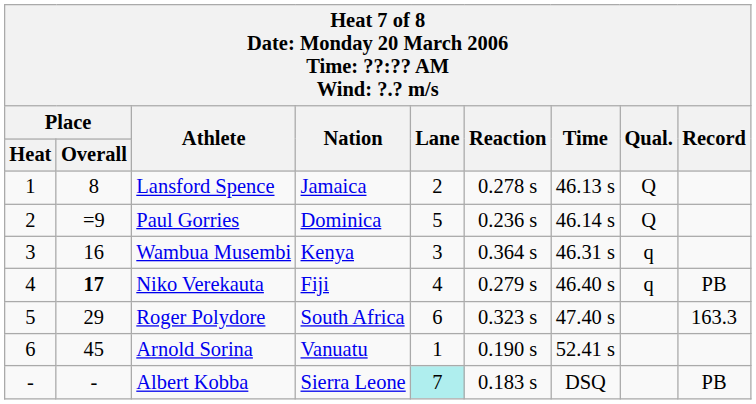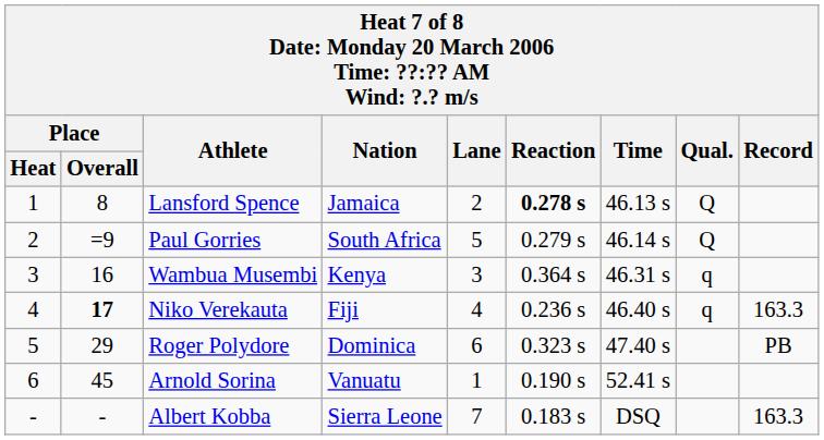 <table class="wikitable">
 <tr>
 <th colspan=9>Heat 7 of 8 <br> Date: Monday 20 March 2006 <br> Time: ??:?? AM <br> Wind: ?.? m/s</th>
 </tr>
 <tr>
 <th colspan=2>Place</th>
 <th rowspan=2>Athlete</th>
 <th rowspan=2>Nation</th>
 <th rowspan=2>Lane</th>
 <th rowspan=2>Reaction</th>
 <th rowspan=2>Time</th>
 <th rowspan=2>Qual.</th>
 <th rowspan=2>Record</th>
 </tr>
 <tr>
 <th>Heat</th>
 <th>Overall</th>
 </tr>
 <tr>
 <td align="center">1</td>
 <td align="center">8</td>
 <td align="left"><a href='#'>Lansford Spence</a></td>
 <td align="left"> <a href='#'>Jamaica</a></td>
 <td align="center">2</td>
-<td align="center">0.278 s</td>
+<td align="center"><strong>0.278 s</strong></td>
 <td align="center">46.13 s</td>
 <td align="center">Q</td>
 <td align="center"></td>
 </tr>
 <tr>
 <td align="center">2</td>
 <td align="center">=9</td>
 <td align="left"><a href='#'>Paul Gorries</a></td>
-<td align="left"> <a href='#'>Dominica</a></td>
+<td align="left"> <a href='#'>South Africa</a></td>
 <td align="center">5</td>
-<td align="center">0.236 s</td>
+<td align="center">0.279 s</td>
 <td align="center">46.14 s</td>
 <td align="center">Q</td>
 <td align="center"></td>
 </tr>
 <tr>
 <td align="center">3</td>
 <td align="center">16</td>
 <td align="left"><a href='#'>Wambua Musembi</a></td>
 <td align="left"> <a href='#'>Kenya</a></td>
 <td align="center">3</td>
 <td align="center">0.364 s</td>
 <td align="center">46.31 s</td>
 <td align="center">q</td>
 <td align="center"></td>
 </tr>
 <tr>
 <td align="center">4</td>
 <td align="center"><strong>17</strong></td>
 <td align="left"><a href='#'>Niko Verekauta</a></td>
 <td align="left"> <a href='#'>Fiji</a></td>
 <td align="center">4</td>
-<td align="center">0.279 s</td>
+<td align="center">0.236 s</td>
 <td align="center">46.40 s</td>
 <td align="center">q</td>
-<td align="center">PB</td>
+<td align="center">163.3</td>
 </tr>
 <tr>
 <td align="center">5</td>
 <td align="center">29</td>
 <td align="left"><a href='#'>Roger Polydore</a></td>
-<td align="left"> <a href='#'>South Africa</a></td>
+<td align="left"> <a href='#'>Dominica</a></td>
 <td align="center">6</td>
 <td align="center">0.323 s</td>
 <td align="center">47.40 s</td>
 <td align="center"></td>
-<td align="center">163.3</td>
+<td align="center">PB</td>
 </tr>
 <tr>
 <td align="center">6</td>
 <td align="center">45</td>
 <td align="left"><a href='#'>Arnold Sorina</a></td>
 <td align="left"> <a href='#'>Vanuatu</a></td>
 <td align="center">1</td>
 <td align="center">0.190 s</td>
 <td align="center">52.41 s</td>
 <td align="center"></td>
 <td align="center"></td>
 </tr>
 <tr>
 <td align="center">-</td>
 <td align="center">-</td>
 <td align="left"><a href='#'>Albert Kobba</a></td>
 <td align="left"> <a href='#'>Sierra Leone</a></td>
-<td align="center" style="background: paleturquoise;">7</td>
+<td align="center">7</td>
 <td align="center">0.183 s</td>
 <td align="center">DSQ</td>
 <td align="center"></td>
-<td align="center">PB</td>
+<td align="center">163.3</td>
 </tr>
 </table>
